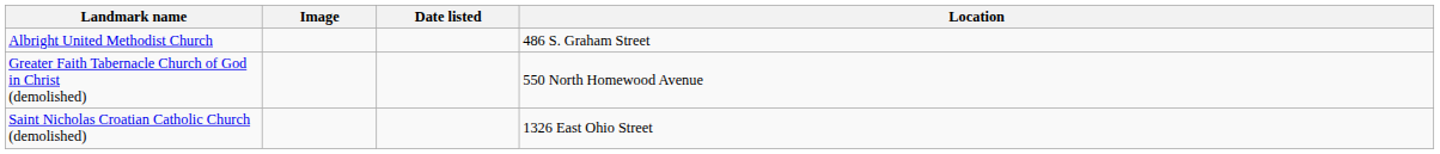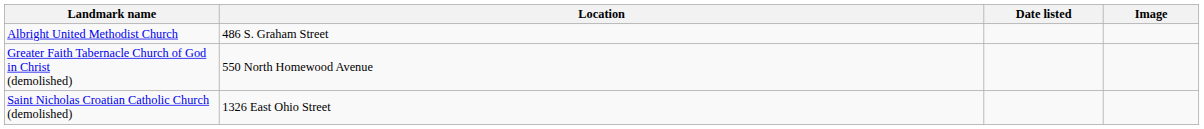 <table class="wikitable sortable" style="width:98%">
 <tr>
 <th style="width:18%;"><strong>Landmark name</strong></th>
+<th><strong>Location</strong></th>
+<th style="width:10%;"><strong>Date listed</strong></th>
 <th style="width:8%;" class="unsortable"><strong>Image</strong></th>
-<th style="width:10%;"><strong>Date listed</strong></th>
-<th><strong>Location</strong></th>
 </tr>
 <tr>
 <td><a href='#'>Albright United Methodist Church</a></td>
+<td>486 S. Graham Street</td>
 <td></td>
 <td></td>
-<td>486 S. Graham Street</td>
 </tr>
 <tr>
 <td><a href='#'>Greater Faith Tabernacle Church of God in Christ</a><br>(demolished)</td>
+<td>550 North Homewood Avenue</td>
 <td></td>
 <td></td>
-<td>550 North Homewood Avenue</td>
 </tr>
 <tr>
 <td><a href='#'>Saint Nicholas Croatian Catholic Church</a><br>(demolished)</td>
+<td>1326 East Ohio Street</td>
 <td></td>
 <td></td>
-<td>1326 East Ohio Street</td>
 </tr>
 </table>
